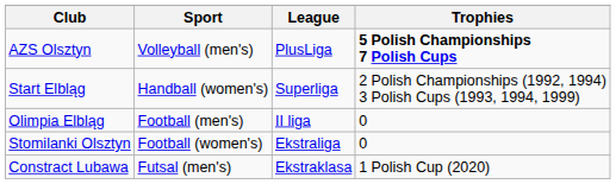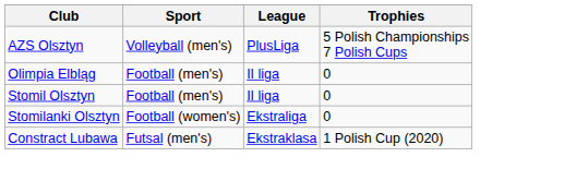 <table class="wikitable sortable" style="font-size:95%">
 <tr>
 </tr>
 <tr>
 <th>Club</th>
 <th>Sport</th>
 <th>League</th>
 <th>Trophies</th>
 </tr>
 <tr>
 <td><a href='#'>AZS Olsztyn</a></td>
 <td><a href='#'>Volleyball</a> (men's)</td>
 <td><a href='#'>PlusLiga</a></td>
-<td><strong>5 Polish Championships<br>7 <a href='#'>Polish Cups</a></strong></td>
-</tr>
-<tr>
-<td><a href='#'>Start Elbląg</a></td>
-<td><a href='#'>Handball</a> (women's)</td>
-<td><a href='#'>Superliga</a></td>
-<td>2 Polish Championships (1992, 1994)<br>3 Polish Cups (1993, 1994, 1999)</td>
+<td>5 Polish Championships<br>7 <a href='#'>Polish Cups</a></td>
 </tr>
 <tr>
 <td><a href='#'>Olimpia Elbląg</a></td>
+<td><a href='#'>Football</a> (men's)</td>
+<td><a href='#'>II liga</a></td>
+<td>0</td>
+</tr>
+<tr>
+<td><a href='#'>Stomil Olsztyn</a></td>
 <td><a href='#'>Football</a> (men's)</td>
 <td><a href='#'>II liga</a></td>
 <td>0</td>
 </tr>
 <tr>
 <td><a href='#'>Stomilanki Olsztyn</a></td>
 <td><a href='#'>Football</a> (women's)</td>
 <td><a href='#'>Ekstraliga</a></td>
 <td>0</td>
 </tr>
 <tr>
 <td><a href='#'>Constract Lubawa</a></td>
 <td><a href='#'>Futsal</a> (men's)</td>
 <td><a href='#'>Ekstraklasa</a></td>
 <td>1 Polish Cup (2020)</td>
 </tr>
 </table>
